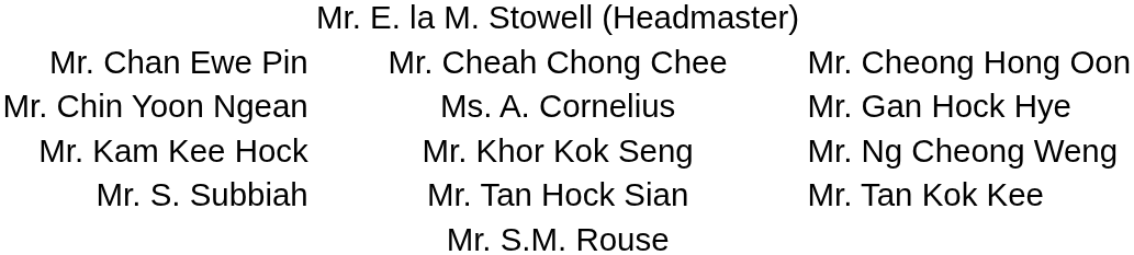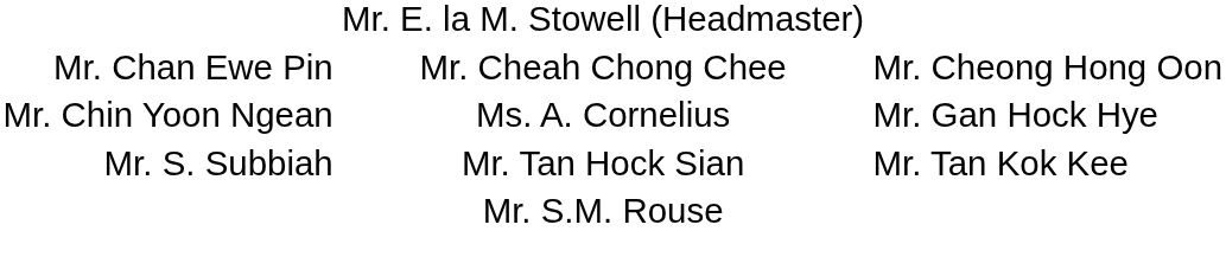 <table align="center">
 <tr>
 <td></td>
 <td>Mr. E. la M. Stowell (Headmaster)</td>
 </tr>
 <tr>
 <td align="right">Mr. Chan Ewe Pin</td>
 <td align="center">Mr. Cheah Chong Chee</td>
 <td align="left">Mr. Cheong Hong Oon</td>
 </tr>
 <tr>
 <td align="right">Mr. Chin Yoon Ngean</td>
 <td align="center">Ms. A. Cornelius</td>
 <td align="left">Mr. Gan Hock Hye</td>
 </tr>
 <tr>
-<td align="right">Mr. Kam Kee Hock</td>
-<td align="center">Mr. Khor Kok Seng</td>
-<td align="left">Mr. Ng Cheong Weng</td>
-</tr>
-<tr>
 <td align="right">Mr. S. Subbiah</td>
 <td align="center">Mr. Tan Hock Sian</td>
 <td align="left">Mr. Tan Kok Kee</td>
 </tr>
 <tr>
 <td></td>
 <td align="center">Mr. S.M. Rouse</td>
 </tr>
 </table>
